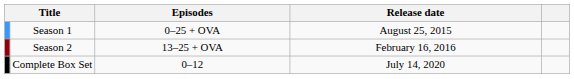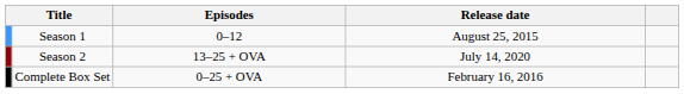 <table class="wikitable" style="text-align:center;">
 <tr>
 <th colspan="2" width="16%">Title</th>
 <th>Episodes</th>
 <th>Release date</th>
 <th width="5%"></th>
 </tr>
 <tr>
 <td rowspan="1" width="1%" style="background: #339AFF"></td>
 <td>Season 1</td>
-<td>0–25 + OVA</td>
+<td>0–12</td>
 <td>August 25, 2015</td>
 <td></td>
 </tr>
 <tr>
 <td rowspan="1" width="1%" style="background: #92000A"></td>
 <td>Season 2</td>
 <td>13–25 + OVA</td>
-<td>February 16, 2016</td>
+<td>July 14, 2020</td>
 <td></td>
 </tr>
 <tr>
 <td rowspan="1" width="1%" style="background: #000000"></td>
 <td>Complete Box Set</td>
-<td>0–12</td>
-<td>July 14, 2020</td>
+<td>0–25 + OVA</td>
+<td>February 16, 2016</td>
 <td></td>
 </tr>
 </table>
